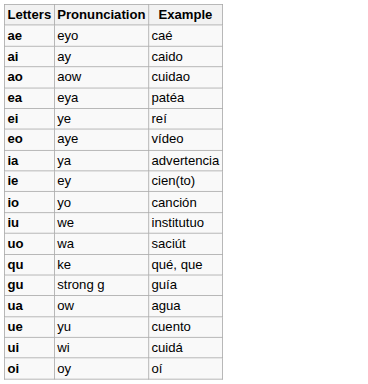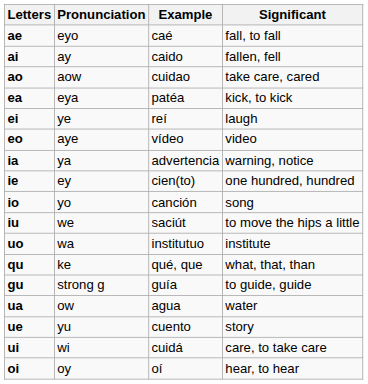 <table class="wikitable">
 <tr>
 <th>Letters</th>
 <th>Pronunciation</th>
 <th>Example</th>
+<th>Significant</th>
 </tr>
 <tr>
 <td><strong>ae</strong></td>
 <td>eyo</td>
 <td>caé</td>
+<td>fall, to fall</td>
 </tr>
 <tr>
 <td><strong>ai</strong></td>
 <td>ay</td>
 <td>caido</td>
+<td>fallen, fell</td>
 </tr>
 <tr>
 <td><strong>ao</strong></td>
 <td>aow</td>
 <td>cuidao</td>
+<td>take care, cared</td>
 </tr>
 <tr>
 <td><strong>ea</strong></td>
 <td>eya</td>
 <td>patéa</td>
+<td>kick, to kick</td>
 </tr>
 <tr>
 <td><strong>ei</strong></td>
 <td>ye</td>
 <td>reí</td>
+<td>laugh</td>
 </tr>
 <tr>
 <td><strong>eo</strong></td>
 <td>aye</td>
 <td>vídeo</td>
+<td>video</td>
 </tr>
 <tr>
 <td><strong>ia</strong></td>
 <td>ya</td>
 <td>advertencia</td>
+<td>warning, notice</td>
 </tr>
 <tr>
 <td><strong>ie</strong></td>
 <td>ey</td>
 <td>cien(to)</td>
+<td>one hundred, hundred</td>
 </tr>
 <tr>
 <td><strong>io</strong></td>
 <td>yo</td>
 <td>canción</td>
+<td>song</td>
 </tr>
 <tr>
 <td><strong>iu</strong></td>
 <td>we</td>
-<td>institutuo</td>
+<td>saciút</td>
+<td>to move the hips a little</td>
 </tr>
 <tr>
 <td><strong>uo</strong></td>
 <td>wa</td>
-<td>saciút</td>
+<td>institutuo</td>
+<td>institute</td>
 </tr>
 <tr>
 <td><strong>qu</strong></td>
 <td>ke</td>
 <td>qué, que</td>
+<td>what, that, than</td>
 </tr>
 <tr>
 <td><strong>gu</strong></td>
 <td>strong g</td>
 <td>guía</td>
+<td>to guide, guide</td>
 </tr>
 <tr>
 <td><strong>ua</strong></td>
 <td>ow</td>
 <td>agua</td>
+<td>water</td>
 </tr>
 <tr>
 <td><strong>ue</strong></td>
 <td>yu</td>
 <td>cuento</td>
+<td>story</td>
 </tr>
 <tr>
 <td><strong>ui</strong></td>
 <td>wi</td>
 <td>cuidá</td>
+<td>care, to take care</td>
 </tr>
 <tr>
 <td><strong>oi</strong></td>
 <td>oy</td>
 <td>oí</td>
+<td>hear, to hear</td>
 </tr>
 </table>
